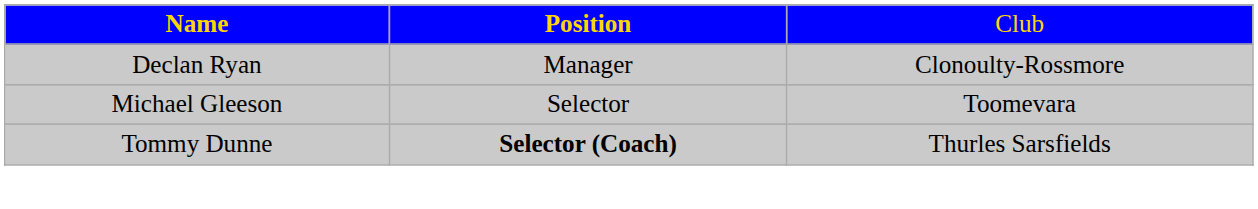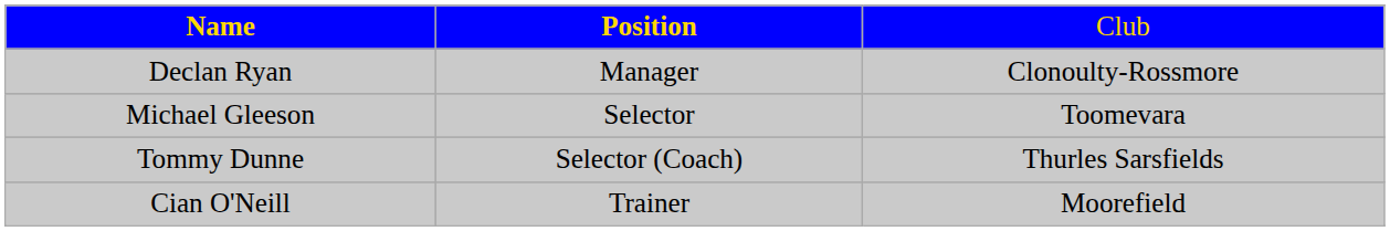 <table class="wikitable" width="90%">
 <tr style="text-align:center;background:blue;color:gold;">
 <td><strong>Name</strong></td>
 <td><strong>Position</strong></td>
 <td>Club</td>
 </tr>
 <tr bgcolor=#CACACA>
 <td align=center>Declan Ryan</td>
 <td align=center>Manager</td>
 <td align=center>Clonoulty-Rossmore</td>
 </tr>
 <tr bgcolor=#CACACA>
 <td align=center>Michael Gleeson</td>
 <td align=center>Selector</td>
 <td align=center>Toomevara</td>
 </tr>
 <tr bgcolor=#CACACA>
 <td align=center>Tommy Dunne</td>
-<td align=center><strong>Selector (Coach)</strong></td>
+<td align=center>Selector (Coach)</td>
 <td align=center>Thurles Sarsfields</td>
 </tr>
+<tr bgcolor=#CACACA>
+<td align=center>Cian O'Neill</td>
+<td align=center>Trainer</td>
+<td align=center>Moorefield</td>
+</tr>
 </table>
